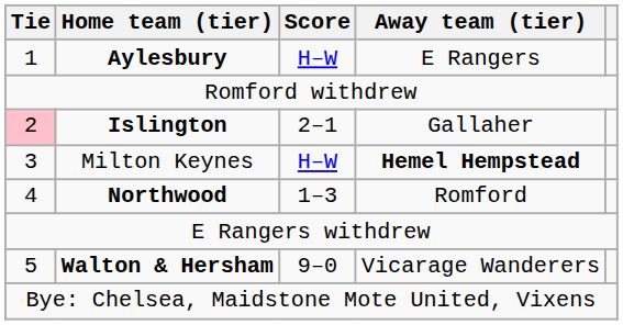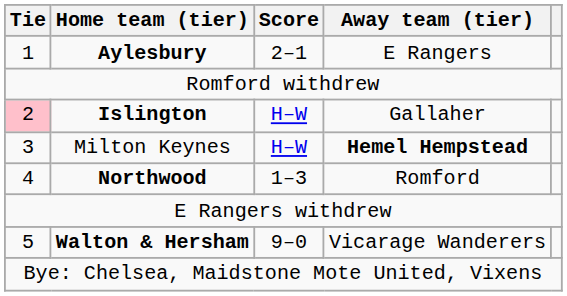 <table class="wikitable" style="text-align:center; font-size:85%">
 <tr>
 <th>Tie</th>
 <th>Home team (tier)</th>
 <th>Score</th>
 <th>Away team (tier)</th>
 <th></th>
 </tr>
 <tr>
 <td align="center">1</td>
 <td><strong>Aylesbury</strong></td>
-<td align="center"><a href='#'>H–W</a></td>
+<td align="center">2–1</td>
 <td>E Rangers</td>
 <td></td>
 </tr>
 <tr>
 <td colspan="5" align="center">Romford withdrew</td>
 </tr>
 <tr>
 <td align="center" style="background: pink;">2</td>
 <td><strong>Islington</strong></td>
-<td align="center">2–1</td>
+<td align="center"><a href='#'>H–W</a></td>
 <td>Gallaher</td>
 <td></td>
 </tr>
 <tr>
 <td align="center">3</td>
 <td>Milton Keynes</td>
 <td align="center"><a href='#'>H–W</a></td>
 <td><strong>Hemel Hempstead</strong></td>
 <td></td>
 </tr>
 <tr>
 <td align="center">4</td>
 <td><strong>Northwood</strong></td>
 <td align="center">1–3</td>
 <td>Romford</td>
 <td></td>
 </tr>
 <tr>
 <td colspan="5" align="center">E Rangers withdrew</td>
 </tr>
 <tr>
 <td align="center">5</td>
 <td><strong>Walton & Hersham</strong></td>
 <td align="center">9–0</td>
 <td>Vicarage Wanderers</td>
 <td></td>
 </tr>
 <tr>
 <td colspan="5" align="center">Bye: Chelsea, Maidstone Mote United, Vixens</td>
 </tr>
 </table>
